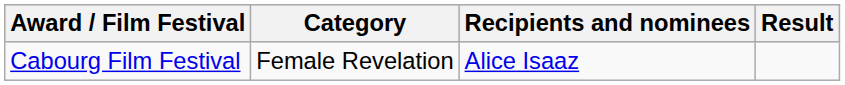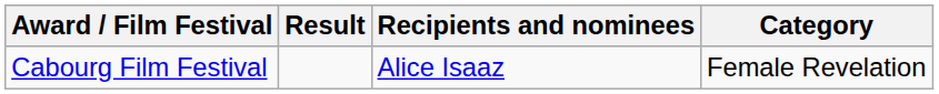 <table class="wikitable plainrowheaders sortable">
 <tr style="background:#ccc; text-align:center;">
 <th scope="col">Award / Film Festival</th>
+<th scope="col">Result</th>
+<th scope="col">Recipients and nominees</th>
 <th scope="col">Category</th>
-<th scope="col">Recipients and nominees</th>
-<th scope="col">Result</th>
 </tr>
 <tr>
 <td><a href='#'>Cabourg Film Festival</a></td>
+<td></td>
+<td><a href='#'>Alice Isaaz</a></td>
 <td>Female Revelation</td>
-<td><a href='#'>Alice Isaaz</a></td>
-<td></td>
 </tr>
 </table>
